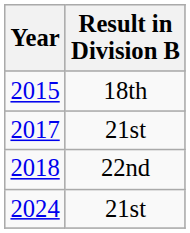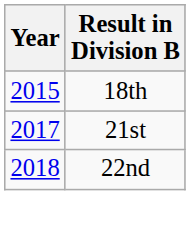 <table class="wikitable" style="text-align:center">
 <tr>
 <th>Year</th>
 <th>Result in<br>Division B</th>
 </tr>
 <tr>
 <td><a href='#'>2015</a></td>
 <td>18th</td>
 </tr>
 <tr>
 <td><a href='#'>2017</a></td>
 <td>21st</td>
 </tr>
 <tr>
 <td><a href='#'>2018</a></td>
 <td>22nd</td>
 </tr>
-<tr>
-<td><a href='#'>2024</a></td>
-<td>21st</td>
-</tr>
 </table>
